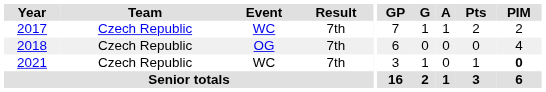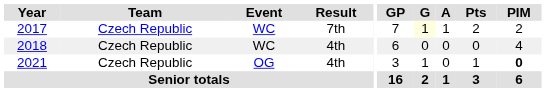 <table border="0" cellpadding="1" cellspacing="0" ID="Table3" style="text-align:center; width:40em">
 <tr bgcolor="#e0e0e0">
 <th>Year</th>
 <th>Team</th>
 <th>Event</th>
 <th>Result</th>
 <th rowspan="99" bgcolor="#ffffff"></th>
 <th>GP</th>
 <th>G</th>
 <th>A</th>
 <th>Pts</th>
 <th>PIM</th>
 </tr>
 <tr>
 <td><a href='#'>2017</a></td>
 <td><a href='#'>Czech Republic</a></td>
 <td><a href='#'>WC</a></td>
 <td>7th</td>
 <td>7</td>
-<td>1</td>
+<td style="background: lightyellow;">1</td>
 <td>1</td>
 <td>2</td>
 <td>2</td>
 </tr>
 <tr bgcolor="#f0f0f0">
 <td><a href='#'>2018</a></td>
 <td>Czech Republic</td>
-<td><a href='#'>OG</a></td>
-<td>7th</td>
+<td>WC</td>
+<td>4th</td>
 <td>6</td>
 <td>0</td>
 <td>0</td>
 <td>0</td>
 <td>4</td>
 </tr>
 <tr>
 <td><a href='#'>2021</a></td>
 <td>Czech Republic</td>
-<td>WC</td>
-<td>7th</td>
+<td><a href='#'>OG</a></td>
+<td>4th</td>
 <td>3</td>
 <td>1</td>
 <td>0</td>
 <td>1</td>
 <td><strong>0</strong></td>
 </tr>
 <tr bgcolor="#e0e0e0">
 <th colspan="4">Senior totals</th>
 <th>16</th>
 <th>2</th>
 <th>1</th>
 <th>3</th>
 <th>6</th>
 </tr>
 </table>
